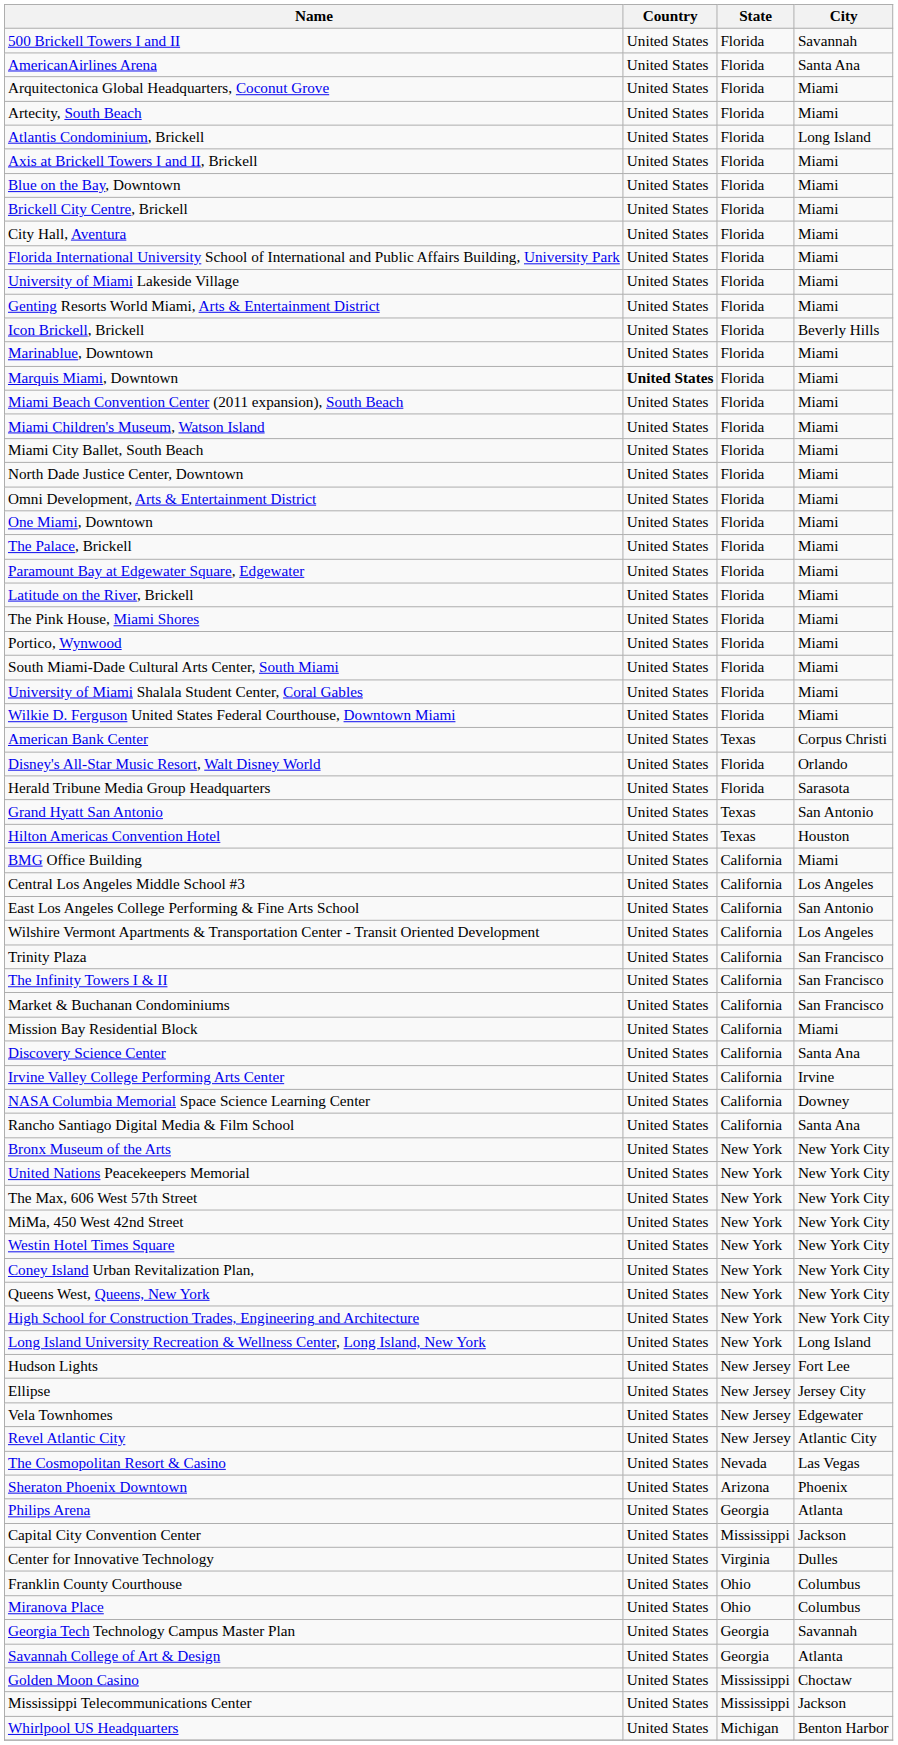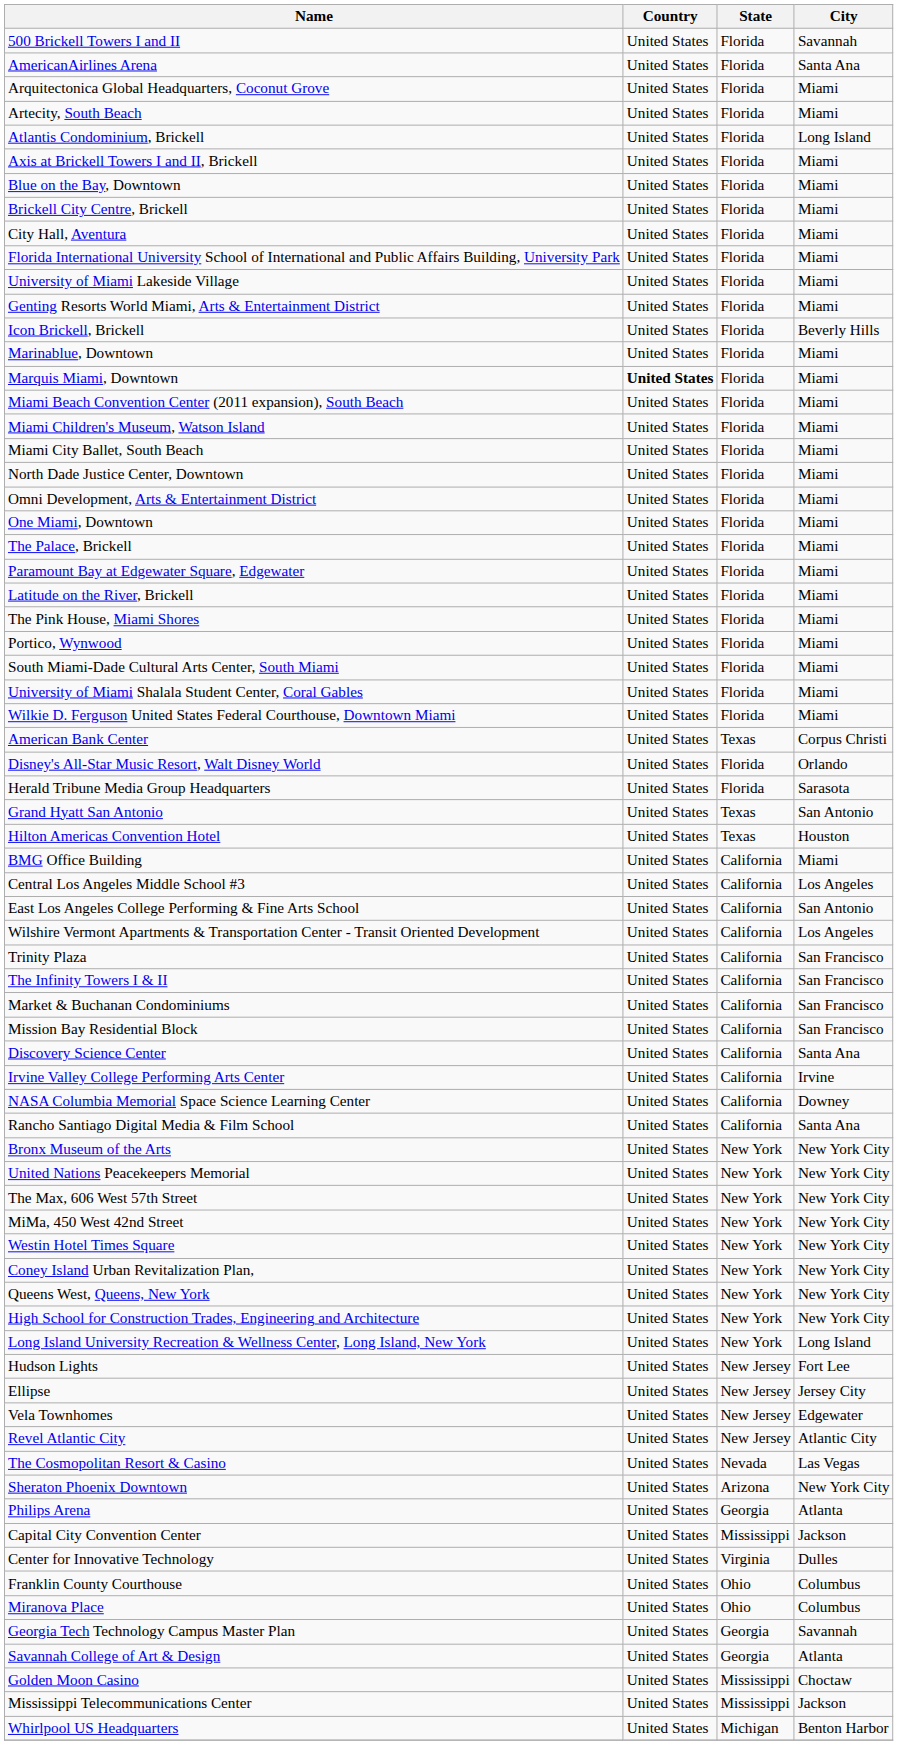 <table class="wikitable sortable">
 <tr>
 <th>Name</th>
 <th>Country</th>
 <th>State</th>
 <th>City</th>
 </tr>
 <tr>
 <td><a href='#'>500 Brickell Towers I and II</a></td>
 <td>United States</td>
 <td>Florida</td>
 <td>Savannah</td>
 </tr>
 <tr>
 <td><a href='#'>AmericanAirlines Arena</a></td>
 <td>United States</td>
 <td>Florida</td>
 <td>Santa Ana</td>
 </tr>
 <tr>
 <td>Arquitectonica Global Headquarters, <a href='#'>Coconut Grove</a></td>
 <td>United States</td>
 <td>Florida</td>
 <td>Miami</td>
 </tr>
 <tr>
 <td>Artecity, <a href='#'>South Beach</a></td>
 <td>United States</td>
 <td>Florida</td>
 <td>Miami</td>
 </tr>
 <tr>
 <td><a href='#'>Atlantis Condominium</a>, Brickell</td>
 <td>United States</td>
 <td>Florida</td>
 <td>Long Island</td>
 </tr>
 <tr>
 <td><a href='#'>Axis at Brickell Towers I and II</a>, Brickell</td>
 <td>United States</td>
 <td>Florida</td>
 <td>Miami</td>
 </tr>
 <tr>
 <td><a href='#'>Blue on the Bay</a>, Downtown</td>
 <td>United States</td>
 <td>Florida</td>
 <td>Miami</td>
 </tr>
 <tr>
 <td><a href='#'>Brickell City Centre</a>, Brickell</td>
 <td>United States</td>
 <td>Florida</td>
 <td>Miami</td>
 </tr>
 <tr>
 <td>City Hall, <a href='#'>Aventura</a></td>
 <td>United States</td>
 <td>Florida</td>
 <td>Miami</td>
 </tr>
 <tr>
 <td><a href='#'>Florida International University</a> School of International and Public Affairs Building, <a href='#'>University Park</a></td>
 <td>United States</td>
 <td>Florida</td>
 <td>Miami</td>
 </tr>
 <tr>
 <td><a href='#'>University of Miami</a> Lakeside Village</td>
 <td>United States</td>
 <td>Florida</td>
 <td>Miami</td>
 </tr>
 <tr>
 <td><a href='#'>Genting</a> Resorts World Miami, <a href='#'>Arts & Entertainment District</a></td>
 <td>United States</td>
 <td>Florida</td>
 <td>Miami</td>
 </tr>
 <tr>
 <td><a href='#'>Icon Brickell</a>, Brickell</td>
 <td>United States</td>
 <td>Florida</td>
 <td>Beverly Hills</td>
 </tr>
 <tr>
 <td><a href='#'>Marinablue</a>, Downtown</td>
 <td>United States</td>
 <td>Florida</td>
 <td>Miami</td>
 </tr>
 <tr>
 <td><a href='#'>Marquis Miami</a>, Downtown</td>
 <td><strong>United States</strong></td>
 <td>Florida</td>
 <td>Miami</td>
 </tr>
 <tr>
 <td><a href='#'>Miami Beach Convention Center</a> (2011 expansion), <a href='#'>South Beach</a></td>
 <td>United States</td>
 <td>Florida</td>
 <td>Miami</td>
 </tr>
 <tr>
 <td><a href='#'>Miami Children's Museum</a>, <a href='#'>Watson Island</a></td>
 <td>United States</td>
 <td>Florida</td>
 <td>Miami</td>
 </tr>
 <tr>
 <td>Miami City Ballet, South Beach</td>
 <td>United States</td>
 <td>Florida</td>
 <td>Miami</td>
 </tr>
 <tr>
 <td>North Dade Justice Center, Downtown</td>
 <td>United States</td>
 <td>Florida</td>
 <td>Miami</td>
 </tr>
 <tr>
 <td>Omni Development, <a href='#'>Arts & Entertainment District</a></td>
 <td>United States</td>
 <td>Florida</td>
 <td>Miami</td>
 </tr>
 <tr>
 <td><a href='#'>One Miami</a>, Downtown</td>
 <td>United States</td>
 <td>Florida</td>
 <td>Miami</td>
 </tr>
 <tr>
 <td><a href='#'>The Palace</a>, Brickell</td>
 <td>United States</td>
 <td>Florida</td>
 <td>Miami</td>
 </tr>
 <tr>
 <td><a href='#'>Paramount Bay at Edgewater Square</a>, <a href='#'>Edgewater</a></td>
 <td>United States</td>
 <td>Florida</td>
 <td>Miami</td>
 </tr>
 <tr>
 <td><a href='#'>Latitude on the River</a>, Brickell</td>
 <td>United States</td>
 <td>Florida</td>
 <td>Miami</td>
 </tr>
 <tr>
 <td>The Pink House, <a href='#'>Miami Shores</a></td>
 <td>United States</td>
 <td>Florida</td>
 <td>Miami</td>
 </tr>
 <tr>
 <td>Portico, <a href='#'>Wynwood</a></td>
 <td>United States</td>
 <td>Florida</td>
 <td>Miami</td>
 </tr>
 <tr>
 <td>South Miami-Dade Cultural Arts Center, <a href='#'>South Miami</a></td>
 <td>United States</td>
 <td>Florida</td>
 <td>Miami</td>
 </tr>
 <tr>
 <td><a href='#'>University of Miami</a> Shalala Student Center, <a href='#'>Coral Gables</a></td>
 <td>United States</td>
 <td>Florida</td>
 <td>Miami</td>
 </tr>
 <tr>
 <td><a href='#'>Wilkie D. Ferguson</a> United States Federal Courthouse, <a href='#'>Downtown Miami</a></td>
 <td>United States</td>
 <td>Florida</td>
 <td>Miami</td>
 </tr>
 <tr>
 <td><a href='#'>American Bank Center</a></td>
 <td>United States</td>
 <td>Texas</td>
 <td>Corpus Christi</td>
 </tr>
 <tr>
 <td><a href='#'>Disney's All-Star Music Resort</a>, <a href='#'>Walt Disney World</a></td>
 <td>United States</td>
 <td>Florida</td>
 <td>Orlando</td>
 </tr>
 <tr>
 <td>Herald Tribune Media Group Headquarters</td>
 <td>United States</td>
 <td>Florida</td>
 <td>Sarasota</td>
 </tr>
 <tr>
 <td><a href='#'>Grand Hyatt San Antonio</a></td>
 <td>United States</td>
 <td>Texas</td>
 <td>San Antonio</td>
 </tr>
 <tr>
 <td><a href='#'>Hilton Americas Convention Hotel</a></td>
 <td>United States</td>
 <td>Texas</td>
 <td>Houston</td>
 </tr>
 <tr>
 <td><a href='#'>BMG</a> Office Building</td>
 <td>United States</td>
 <td>California</td>
 <td>Miami</td>
 </tr>
 <tr>
 <td>Central Los Angeles Middle School #3</td>
 <td>United States</td>
 <td>California</td>
 <td>Los Angeles</td>
 </tr>
 <tr>
 <td>East Los Angeles College Performing & Fine Arts School</td>
 <td>United States</td>
 <td>California</td>
 <td>San Antonio</td>
 </tr>
 <tr>
 <td>Wilshire Vermont Apartments & Transportation Center - Transit Oriented Development</td>
 <td>United States</td>
 <td>California</td>
 <td>Los Angeles</td>
 </tr>
 <tr>
 <td>Trinity Plaza</td>
 <td>United States</td>
 <td>California</td>
 <td>San Francisco</td>
 </tr>
 <tr>
 <td><a href='#'>The Infinity Towers I & II</a></td>
 <td>United States</td>
 <td>California</td>
 <td>San Francisco</td>
 </tr>
 <tr>
 <td>Market & Buchanan Condominiums</td>
 <td>United States</td>
 <td>California</td>
 <td>San Francisco</td>
 </tr>
 <tr>
 <td>Mission Bay Residential Block</td>
 <td>United States</td>
 <td>California</td>
-<td>Miami</td>
+<td>San Francisco</td>
 </tr>
 <tr>
 <td><a href='#'>Discovery Science Center</a></td>
 <td>United States</td>
 <td>California</td>
 <td>Santa Ana</td>
 </tr>
 <tr>
 <td><a href='#'>Irvine Valley College Performing Arts Center</a></td>
 <td>United States</td>
 <td>California</td>
 <td>Irvine</td>
 </tr>
 <tr>
 <td><a href='#'>NASA Columbia Memorial</a> Space Science Learning Center</td>
 <td>United States</td>
 <td>California</td>
 <td>Downey</td>
 </tr>
 <tr>
 <td>Rancho Santiago Digital Media & Film School</td>
 <td>United States</td>
 <td>California</td>
 <td>Santa Ana</td>
 </tr>
 <tr>
 <td><a href='#'>Bronx Museum of the Arts</a></td>
 <td>United States</td>
 <td>New York</td>
 <td>New York City</td>
 </tr>
 <tr>
 <td><a href='#'>United Nations</a> Peacekeepers Memorial</td>
 <td>United States</td>
 <td>New York</td>
 <td>New York City</td>
 </tr>
 <tr>
 <td>The Max, 606 West 57th Street</td>
 <td>United States</td>
 <td>New York</td>
 <td>New York City</td>
 </tr>
 <tr>
 <td>MiMa, 450 West 42nd Street</td>
 <td>United States</td>
 <td>New York</td>
 <td>New York City</td>
 </tr>
 <tr>
 <td><a href='#'>Westin Hotel Times Square</a></td>
 <td>United States</td>
 <td>New York</td>
 <td>New York City</td>
 </tr>
 <tr>
 <td><a href='#'>Coney Island</a> Urban Revitalization Plan,</td>
 <td>United States</td>
 <td>New York</td>
 <td>New York City</td>
 </tr>
 <tr>
 <td>Queens West, <a href='#'>Queens, New York</a></td>
 <td>United States</td>
 <td>New York</td>
 <td>New York City</td>
 </tr>
 <tr>
 <td><a href='#'>High School for Construction Trades, Engineering and Architecture</a></td>
 <td>United States</td>
 <td>New York</td>
 <td>New York City</td>
 </tr>
 <tr>
 <td><a href='#'>Long Island University Recreation & Wellness Center</a>, <a href='#'>Long Island, New York</a></td>
 <td>United States</td>
 <td>New York</td>
 <td>Long Island</td>
 </tr>
 <tr>
 <td>Hudson Lights</td>
 <td>United States</td>
 <td>New Jersey</td>
 <td>Fort Lee</td>
 </tr>
 <tr>
 <td>Ellipse</td>
 <td>United States</td>
 <td>New Jersey</td>
 <td>Jersey City</td>
 </tr>
 <tr>
 <td>Vela Townhomes</td>
 <td>United States</td>
 <td>New Jersey</td>
 <td>Edgewater</td>
 </tr>
 <tr>
 <td><a href='#'>Revel Atlantic City</a></td>
 <td>United States</td>
 <td>New Jersey</td>
 <td>Atlantic City</td>
 </tr>
 <tr>
 <td><a href='#'>The Cosmopolitan Resort & Casino</a></td>
 <td>United States</td>
 <td>Nevada</td>
 <td>Las Vegas</td>
 </tr>
 <tr>
 <td><a href='#'>Sheraton Phoenix Downtown</a></td>
 <td>United States</td>
 <td>Arizona</td>
-<td>Phoenix</td>
+<td>New York City</td>
 </tr>
 <tr>
 <td><a href='#'>Philips Arena</a></td>
 <td>United States</td>
 <td>Georgia</td>
 <td>Atlanta</td>
 </tr>
 <tr>
 <td>Capital City Convention Center</td>
 <td>United States</td>
 <td>Mississippi</td>
 <td>Jackson</td>
 </tr>
 <tr>
 <td>Center for Innovative Technology</td>
 <td>United States</td>
 <td>Virginia</td>
 <td>Dulles</td>
 </tr>
 <tr>
 <td>Franklin County Courthouse</td>
 <td>United States</td>
 <td>Ohio</td>
 <td>Columbus</td>
 </tr>
 <tr>
 <td><a href='#'>Miranova Place</a></td>
 <td>United States</td>
 <td>Ohio</td>
 <td>Columbus</td>
 </tr>
 <tr>
 <td><a href='#'>Georgia Tech</a> Technology Campus Master Plan</td>
 <td>United States</td>
 <td>Georgia</td>
 <td>Savannah</td>
 </tr>
 <tr>
 <td><a href='#'>Savannah College of Art & Design</a></td>
 <td>United States</td>
 <td>Georgia</td>
 <td>Atlanta</td>
 </tr>
 <tr>
 <td><a href='#'>Golden Moon Casino</a></td>
 <td>United States</td>
 <td>Mississippi</td>
 <td>Choctaw</td>
 </tr>
 <tr>
 <td>Mississippi Telecommunications Center</td>
 <td>United States</td>
 <td>Mississippi</td>
 <td>Jackson</td>
 </tr>
 <tr>
 <td><a href='#'>Whirlpool US Headquarters</a></td>
 <td>United States</td>
 <td>Michigan</td>
 <td>Benton Harbor</td>
 </tr>
 <tr>
 </tr>
 </table>
